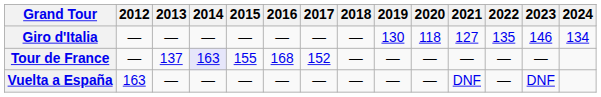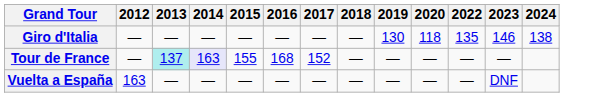 <table class="wikitable plainrowheaders">
 <tr>
 <th scope="col"><a href='#'>Grand Tour</a></th>
 <th scope="col">2012</th>
 <th scope="col">2013</th>
 <th scope="col">2014</th>
 <th scope="col">2015</th>
 <th scope="col">2016</th>
 <th scope="col">2017</th>
 <th scope="col">2018</th>
 <th scope="col">2019</th>
 <th scope="col">2020</th>
-<th scope="col">2021</th>
 <th scope="col">2022</th>
 <th scope="col">2023</th>
 <th>2024</th>
 </tr>
 <tr style="text-align:center;">
 <th scope="row"> <a href='#'>Giro d'Italia</a></th>
 <td>—</td>
 <td>—</td>
 <td>—</td>
 <td>—</td>
 <td>—</td>
 <td>—</td>
 <td>—</td>
 <td><a href='#'>130</a></td>
 <td><a href='#'>118</a></td>
-<td><a href='#'>127</a></td>
 <td><a href='#'>135</a></td>
 <td><a href='#'>146</a></td>
-<td><a href='#'>134</a></td>
+<td><a href='#'>138</a></td>
 </tr>
 <tr style="text-align:center;">
 <th scope="row"> <a href='#'>Tour de France</a></th>
 <td>—</td>
-<td><a href='#'>137</a></td>
+<td style="background: paleturquoise;"><a href='#'>137</a></td>
 <td style="background: lavender;"><a href='#'>163</a></td>
 <td><a href='#'>155</a></td>
 <td><a href='#'>168</a></td>
 <td><a href='#'>152</a></td>
-<td>—</td>
 <td>—</td>
 <td>—</td>
 <td>—</td>
 <td>—</td>
 <td>—</td>
 <td></td>
 </tr>
 <tr style="text-align:center;">
 <th scope="row"> <a href='#'>Vuelta a España</a></th>
 <td><a href='#'>163</a></td>
 <td>—</td>
 <td>—</td>
 <td>—</td>
 <td>—</td>
 <td>—</td>
 <td>—</td>
 <td>—</td>
 <td>—</td>
-<td><a href='#'>DNF</a></td>
 <td>—</td>
 <td><a href='#'>DNF</a></td>
 <td></td>
 </tr>
 </table>
